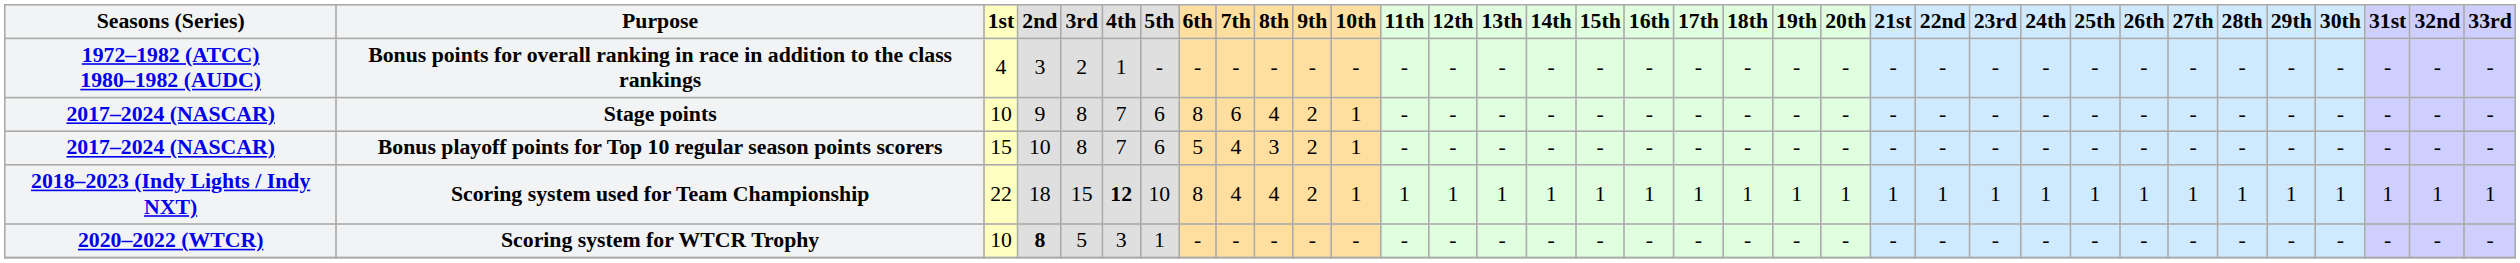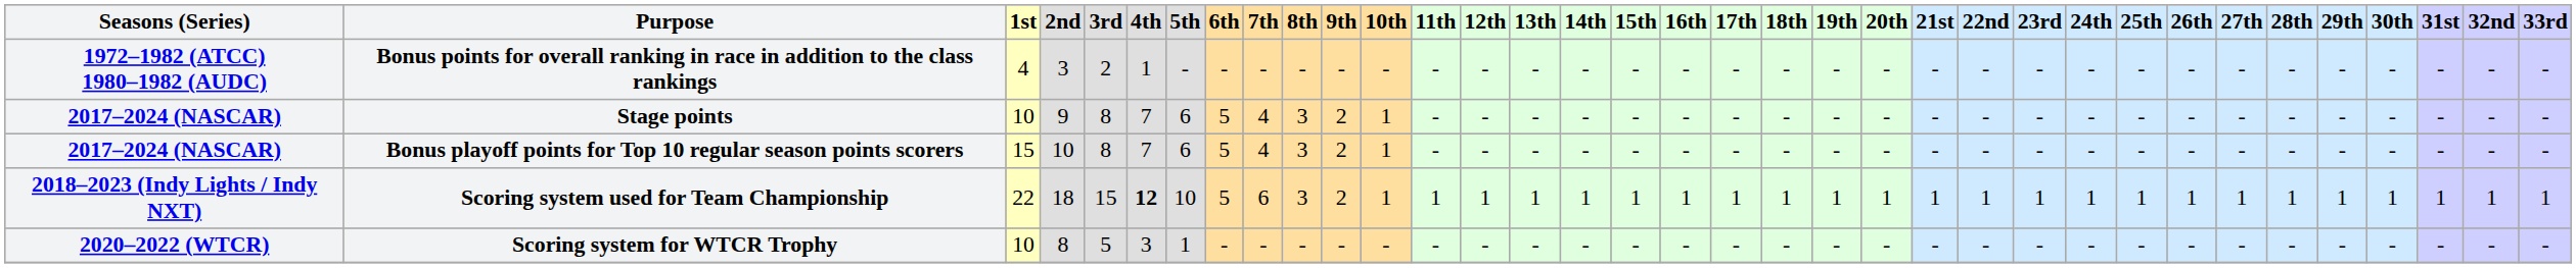 <table border="2" cellpadding="2" cellspacing="0" style="margin:0 1em 0 0; background:#f9f9f9; border:1px #aaa solid; border-collapse:collapse; font-size:85%;">
 <tr>
 <th bgcolor=f2f3f4>Seasons (Series)</th>
 <th bgcolor=f2f3f4>Purpose</th>
 <td bgcolor=ffffbf align="center"><strong>1st</strong></td>
 <td bgcolor=dfdfdf align="center"><strong>2nd</strong></td>
 <td bgcolor=dfdfdf align="center"><strong>3rd</strong></td>
 <td bgcolor=dfdfdf align="center"><strong>4th</strong></td>
 <td bgcolor=dfdfdf align="center"><strong>5th</strong></td>
 <td bgcolor=ffdf9f align="center"><strong>6th</strong></td>
 <td bgcolor=ffdf9f align="center"><strong>7th</strong></td>
 <td bgcolor=ffdf9f align="center"><strong>8th</strong></td>
 <td bgcolor=ffdf9f align="center"><strong>9th</strong></td>
 <td bgcolor=ffdf9f align="center"><strong>10th</strong></td>
 <td bgcolor=dfffdf align="center"><strong>11th</strong></td>
 <td bgcolor=dfffdf align="center"><strong>12th</strong></td>
 <td bgcolor=dfffdf align="center"><strong>13th</strong></td>
 <td bgcolor=dfffdf align="center"><strong>14th</strong></td>
 <td bgcolor=dfffdf align="center"><strong>15th</strong></td>
 <td bgcolor=dfffdf align="center"><strong>16th</strong></td>
 <td bgcolor=dfffdf align="center"><strong>17th</strong></td>
 <td bgcolor=dfffdf align="center"><strong>18th</strong></td>
 <td bgcolor=dfffdf align="center"><strong>19th</strong></td>
 <td bgcolor=dfffdf align="center"><strong>20th</strong></td>
 <td bgcolor=cfeaff align="center"><strong>21st</strong></td>
 <td bgcolor=cfeaff align="center"><strong>22nd</strong></td>
 <td bgcolor=cfeaff align="center"><strong>23rd</strong></td>
 <td bgcolor=cfeaff align="center"><strong>24th</strong></td>
 <td bgcolor=cfeaff align="center"><strong>25th</strong></td>
 <td bgcolor=cfeaff align="center"><strong>26th</strong></td>
 <td bgcolor=cfeaff align="center"><strong>27th</strong></td>
 <td bgcolor=cfeaff align="center"><strong>28th</strong></td>
 <td bgcolor=cfeaff align="center"><strong>29th</strong></td>
 <td bgcolor=cfeaff align="center"><strong>30th</strong></td>
 <td bgcolor=cfcfff align="center"><strong>31st</strong></td>
 <td bgcolor=cfcfff align="center"><strong>32nd</strong></td>
 <td bgcolor=cfcfff align="center"><strong>33rd</strong></td>
 </tr>
 <tr>
 <th bgcolor=f2f3f4><a href='#'>1972–1982 (ATCC)<br>1980–1982 (AUDC)</a></th>
 <th bgcolor=f2f3f4>Bonus points for overall ranking in race in addition to the class rankings</th>
 <td bgcolor=ffffbf align="center">4</td>
 <td bgcolor=dfdfdf align="center">3</td>
 <td bgcolor=dfdfdf align="center">2</td>
 <td bgcolor=dfdfdf align="center">1</td>
 <td bgcolor=dfdfdf align="center">-</td>
 <td bgcolor=ffdf9f align="center">-</td>
 <td bgcolor=ffdf9f align="center">-</td>
 <td bgcolor=ffdf9f align="center">-</td>
 <td bgcolor=ffdf9f align="center">-</td>
 <td bgcolor=ffdf9f align="center">-</td>
 <td bgcolor=dfffdf align="center">-</td>
 <td bgcolor=dfffdf align="center">-</td>
 <td bgcolor=dfffdf align="center">-</td>
 <td bgcolor=dfffdf align="center">-</td>
 <td bgcolor=dfffdf align="center">-</td>
 <td bgcolor=dfffdf align="center">-</td>
 <td bgcolor=dfffdf align="center">-</td>
 <td bgcolor=dfffdf align="center">-</td>
 <td bgcolor=dfffdf align="center">-</td>
 <td bgcolor=dfffdf align="center">-</td>
 <td bgcolor=cfeaff align="center">-</td>
 <td bgcolor=cfeaff align="center">-</td>
 <td bgcolor=cfeaff align="center">-</td>
 <td bgcolor=cfeaff align="center">-</td>
 <td bgcolor=cfeaff align="center">-</td>
 <td bgcolor=cfeaff align="center">-</td>
 <td bgcolor=cfeaff align="center">-</td>
 <td bgcolor=cfeaff align="center">-</td>
 <td bgcolor=cfeaff align="center">-</td>
 <td bgcolor=cfeaff align="center">-</td>
 <td bgcolor=cfcfff align="center">-</td>
 <td bgcolor=cfcfff align="center">-</td>
 <td bgcolor=cfcfff align="center">-</td>
 </tr>
 <tr>
 <th bgcolor=f2f3f4><a href='#'>2017–2024 (NASCAR)</a></th>
 <th bgcolor=f2f3f4>Stage points</th>
 <td bgcolor=ffffbf align="center">10</td>
 <td bgcolor=dfdfdf align="center">9</td>
 <td bgcolor=dfdfdf align="center">8</td>
 <td bgcolor=dfdfdf align="center">7</td>
 <td bgcolor=dfdfdf align="center">6</td>
-<td bgcolor=ffdf9f align="center">8</td>
-<td bgcolor=ffdf9f align="center">6</td>
+<td bgcolor=ffdf9f align="center">5</td>
 <td bgcolor=ffdf9f align="center">4</td>
+<td bgcolor=ffdf9f align="center">3</td>
 <td bgcolor=ffdf9f align="center">2</td>
 <td bgcolor=ffdf9f align="center">1</td>
 <td bgcolor=dfffdf align="center">-</td>
 <td bgcolor=dfffdf align="center">-</td>
 <td bgcolor=dfffdf align="center">-</td>
 <td bgcolor=dfffdf align="center">-</td>
 <td bgcolor=dfffdf align="center">-</td>
 <td bgcolor=dfffdf align="center">-</td>
 <td bgcolor=dfffdf align="center">-</td>
 <td bgcolor=dfffdf align="center">-</td>
 <td bgcolor=dfffdf align="center">-</td>
 <td bgcolor=dfffdf align="center">-</td>
 <td bgcolor=cfeaff align="center">-</td>
 <td bgcolor=cfeaff align="center">-</td>
 <td bgcolor=cfeaff align="center">-</td>
 <td bgcolor=cfeaff align="center">-</td>
 <td bgcolor=cfeaff align="center">-</td>
 <td bgcolor=cfeaff align="center">-</td>
 <td bgcolor=cfeaff align="center">-</td>
 <td bgcolor=cfeaff align="center">-</td>
 <td bgcolor=cfeaff align="center">-</td>
 <td bgcolor=cfeaff align="center">-</td>
 <td bgcolor=cfcfff align="center">-</td>
 <td bgcolor=cfcfff align="center">-</td>
 <td bgcolor=cfcfff align="center">-</td>
 </tr>
 <tr>
 <th bgcolor=f2f3f4><a href='#'>2017–2024 (NASCAR)</a></th>
 <th bgcolor=f2f3f4>Bonus playoff points for Top 10 regular season points scorers</th>
 <td bgcolor=ffffbf align="center">15</td>
 <td bgcolor=dfdfdf align="center">10</td>
 <td bgcolor=dfdfdf align="center">8</td>
 <td bgcolor=dfdfdf align="center">7</td>
 <td bgcolor=dfdfdf align="center">6</td>
 <td bgcolor=ffdf9f align="center">5</td>
 <td bgcolor=ffdf9f align="center">4</td>
 <td bgcolor=ffdf9f align="center">3</td>
 <td bgcolor=ffdf9f align="center">2</td>
 <td bgcolor=ffdf9f align="center">1</td>
 <td bgcolor=dfffdf align="center">-</td>
 <td bgcolor=dfffdf align="center">-</td>
 <td bgcolor=dfffdf align="center">-</td>
 <td bgcolor=dfffdf align="center">-</td>
 <td bgcolor=dfffdf align="center">-</td>
 <td bgcolor=dfffdf align="center">-</td>
 <td bgcolor=dfffdf align="center">-</td>
 <td bgcolor=dfffdf align="center">-</td>
 <td bgcolor=dfffdf align="center">-</td>
 <td bgcolor=dfffdf align="center">-</td>
 <td bgcolor=cfeaff align="center">-</td>
 <td bgcolor=cfeaff align="center">-</td>
 <td bgcolor=cfeaff align="center">-</td>
 <td bgcolor=cfeaff align="center">-</td>
 <td bgcolor=cfeaff align="center">-</td>
 <td bgcolor=cfeaff align="center">-</td>
 <td bgcolor=cfeaff align="center">-</td>
 <td bgcolor=cfeaff align="center">-</td>
 <td bgcolor=cfeaff align="center">-</td>
 <td bgcolor=cfeaff align="center">-</td>
 <td bgcolor=cfcfff align="center">-</td>
 <td bgcolor=cfcfff align="center">-</td>
 <td bgcolor=cfcfff align="center">-</td>
 </tr>
 <tr>
 <th bgcolor=f2f3f4><a href='#'>2018–2023 (Indy Lights / Indy NXT)</a></th>
 <th bgcolor=f2f3f4>Scoring system used for Team Championship</th>
 <td bgcolor=ffffbf align="center">22</td>
 <td bgcolor=dfdfdf align="center">18</td>
 <td bgcolor=dfdfdf align="center">15</td>
 <td bgcolor=dfdfdf align="center"><strong>12</strong></td>
 <td bgcolor=dfdfdf align="center">10</td>
-<td bgcolor=ffdf9f align="center">8</td>
-<td bgcolor=ffdf9f align="center">4</td>
-<td bgcolor=ffdf9f align="center">4</td>
+<td bgcolor=ffdf9f align="center">5</td>
+<td bgcolor=ffdf9f align="center">6</td>
+<td bgcolor=ffdf9f align="center">3</td>
 <td bgcolor=ffdf9f align="center">2</td>
 <td bgcolor=ffdf9f align="center">1</td>
 <td bgcolor=dfffdf align="center">1</td>
 <td bgcolor=dfffdf align="center">1</td>
 <td bgcolor=dfffdf align="center">1</td>
 <td bgcolor=dfffdf align="center">1</td>
 <td bgcolor=dfffdf align="center">1</td>
 <td bgcolor=dfffdf align="center">1</td>
 <td bgcolor=dfffdf align="center">1</td>
 <td bgcolor=dfffdf align="center">1</td>
 <td bgcolor=dfffdf align="center">1</td>
 <td bgcolor=dfffdf align="center">1</td>
 <td bgcolor=cfeaff align="center">1</td>
 <td bgcolor=cfeaff align="center">1</td>
 <td bgcolor=cfeaff align="center">1</td>
 <td bgcolor=cfeaff align="center">1</td>
 <td bgcolor=cfeaff align="center">1</td>
 <td bgcolor=cfeaff align="center">1</td>
 <td bgcolor=cfeaff align="center">1</td>
 <td bgcolor=cfeaff align="center">1</td>
 <td bgcolor=cfeaff align="center">1</td>
 <td bgcolor=cfeaff align="center">1</td>
 <td bgcolor=cfcfff align="center">1</td>
 <td bgcolor=cfcfff align="center">1</td>
 <td bgcolor=cfcfff align="center">1</td>
 </tr>
 <tr>
 <th bgcolor=f2f3f4><a href='#'>2020–2022 (WTCR)</a></th>
 <th bgcolor=f2f3f4>Scoring system for WTCR Trophy</th>
 <td bgcolor=ffffbf align="center">10</td>
-<td bgcolor=dfdfdf align="center"><strong>8</strong></td>
+<td bgcolor=dfdfdf align="center">8</td>
 <td bgcolor=dfdfdf align="center">5</td>
 <td bgcolor=dfdfdf align="center">3</td>
 <td bgcolor=dfdfdf align="center">1</td>
 <td bgcolor=ffdf9f align="center">-</td>
 <td bgcolor=ffdf9f align="center">-</td>
 <td bgcolor=ffdf9f align="center">-</td>
 <td bgcolor=ffdf9f align="center">-</td>
 <td bgcolor=ffdf9f align="center">-</td>
 <td bgcolor=dfffdf align="center">-</td>
 <td bgcolor=dfffdf align="center">-</td>
 <td bgcolor=dfffdf align="center">-</td>
 <td bgcolor=dfffdf align="center">-</td>
 <td bgcolor=dfffdf align="center">-</td>
 <td bgcolor=dfffdf align="center">-</td>
 <td bgcolor=dfffdf align="center">-</td>
 <td bgcolor=dfffdf align="center">-</td>
 <td bgcolor=dfffdf align="center">-</td>
 <td bgcolor=dfffdf align="center">-</td>
 <td bgcolor=cfeaff align="center">-</td>
 <td bgcolor=cfeaff align="center">-</td>
 <td bgcolor=cfeaff align="center">-</td>
 <td bgcolor=cfeaff align="center">-</td>
 <td bgcolor=cfeaff align="center">-</td>
 <td bgcolor=cfeaff align="center">-</td>
 <td bgcolor=cfeaff align="center">-</td>
 <td bgcolor=cfeaff align="center">-</td>
 <td bgcolor=cfeaff align="center">-</td>
 <td bgcolor=cfeaff align="center">-</td>
 <td bgcolor=cfcfff align="center">-</td>
 <td bgcolor=cfcfff align="center">-</td>
 <td bgcolor=cfcfff align="center">-</td>
 </tr>
 <tr>
 </tr>
 </table>
